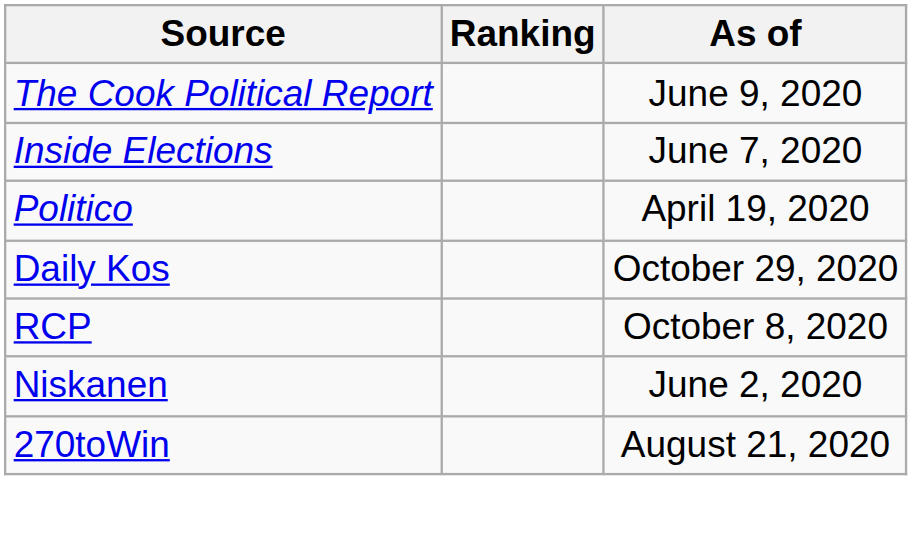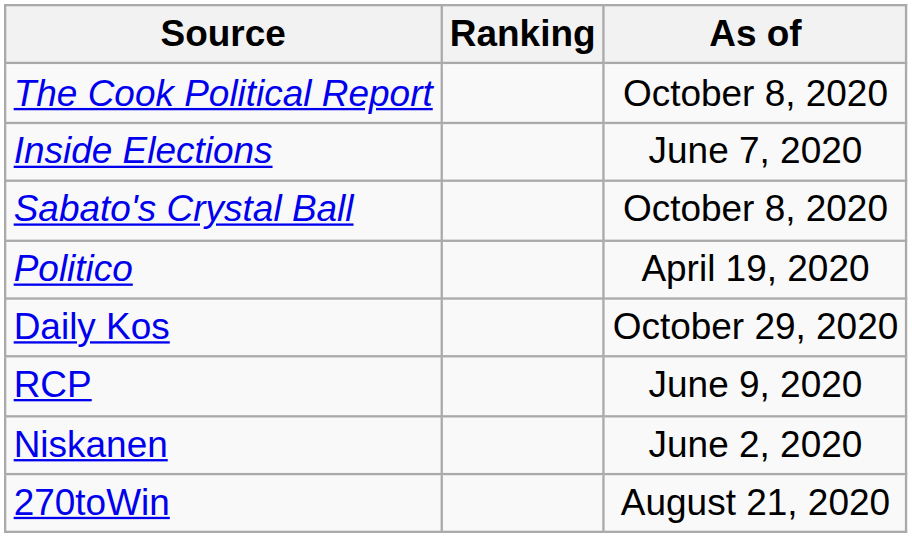 <table class="wikitable" style="text-align:center">
 <tr>
 <th>Source</th>
 <th>Ranking</th>
 <th>As of</th>
 </tr>
 <tr>
 <td align=left><em><a href='#'>The Cook Political Report</a></em></td>
 <td></td>
-<td>June 9, 2020</td>
+<td>October 8, 2020</td>
 </tr>
 <tr>
 <td align=left><em><a href='#'>Inside Elections</a></em></td>
 <td></td>
 <td>June 7, 2020</td>
+</tr>
+<tr>
+<td align=left><em><a href='#'>Sabato's Crystal Ball</a></em></td>
+<td></td>
+<td>October 8, 2020</td>
 </tr>
 <tr>
 <td align="left"><em><a href='#'>Politico</a></em></td>
 <td></td>
 <td>April 19, 2020</td>
 </tr>
 <tr>
 <td align="left"><a href='#'>Daily Kos</a></td>
 <td></td>
 <td>October 29, 2020</td>
 </tr>
 <tr>
 <td align="left"><a href='#'>RCP</a></td>
 <td></td>
-<td>October 8, 2020</td>
+<td>June 9, 2020</td>
 </tr>
 <tr>
 <td align="left"><a href='#'>Niskanen</a></td>
 <td></td>
 <td>June 2, 2020</td>
 </tr>
 <tr>
 <td align="left"><a href='#'>270toWin</a></td>
 <td></td>
 <td>August 21, 2020</td>
 </tr>
 </table>
